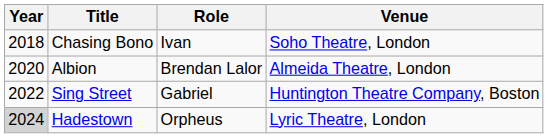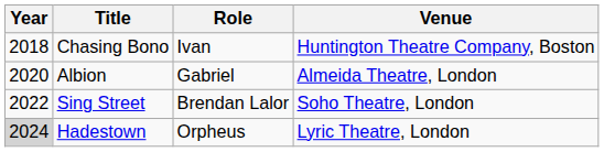 <table class="wikitable sortable">
 <tr>
 <th>Year</th>
 <th>Title</th>
 <th>Role</th>
 <th>Venue</th>
 </tr>
 <tr>
 <td>2018</td>
 <td>Chasing Bono</td>
 <td>Ivan</td>
-<td><a href='#'>Soho Theatre</a>, London</td>
+<td><a href='#'>Huntington Theatre Company</a>, Boston</td>
 </tr>
 <tr>
 <td>2020</td>
 <td>Albion</td>
-<td>Brendan Lalor</td>
+<td>Gabriel</td>
 <td><a href='#'>Almeida Theatre</a>, London</td>
 </tr>
 <tr>
 <td>2022</td>
 <td><a href='#'>Sing Street</a></td>
-<td>Gabriel</td>
-<td><a href='#'>Huntington Theatre Company</a>, Boston</td>
+<td>Brendan Lalor</td>
+<td><a href='#'>Soho Theatre</a>, London</td>
 </tr>
 <tr>
 <td style="background: lightgrey;">2024</td>
 <td><a href='#'>Hadestown</a></td>
 <td>Orpheus</td>
 <td><a href='#'>Lyric Theatre</a>, London</td>
 </tr>
 </table>
